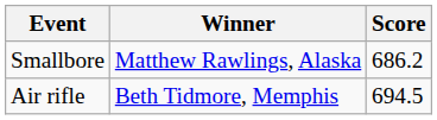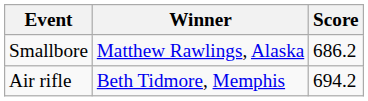 <table class="wikitable sortable">
 <tr>
 <th>Event</th>
 <th>Winner</th>
 <th>Score</th>
 </tr>
 <tr>
 <td>Smallbore</td>
 <td><a href='#'>Matthew Rawlings</a>, <a href='#'>Alaska</a></td>
 <td>686.2</td>
 </tr>
 <tr>
 <td>Air rifle</td>
 <td><a href='#'>Beth Tidmore</a>, <a href='#'>Memphis</a></td>
-<td>694.5</td>
+<td>694.2</td>
 </tr>
 </table>
